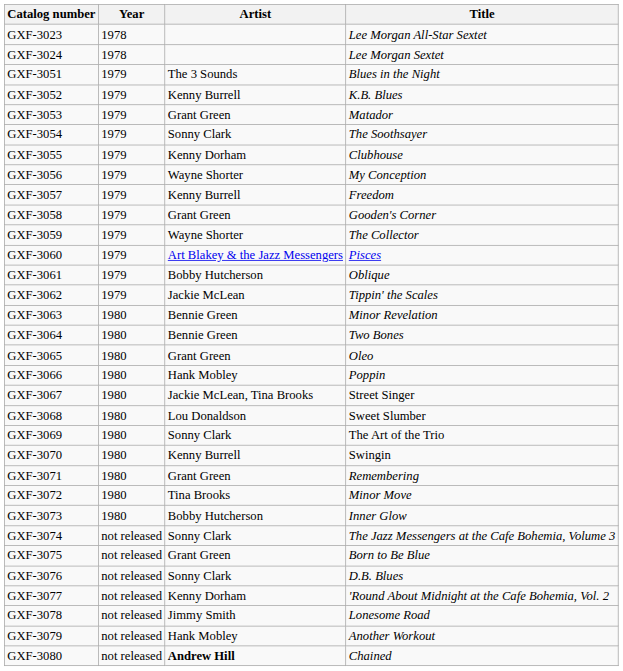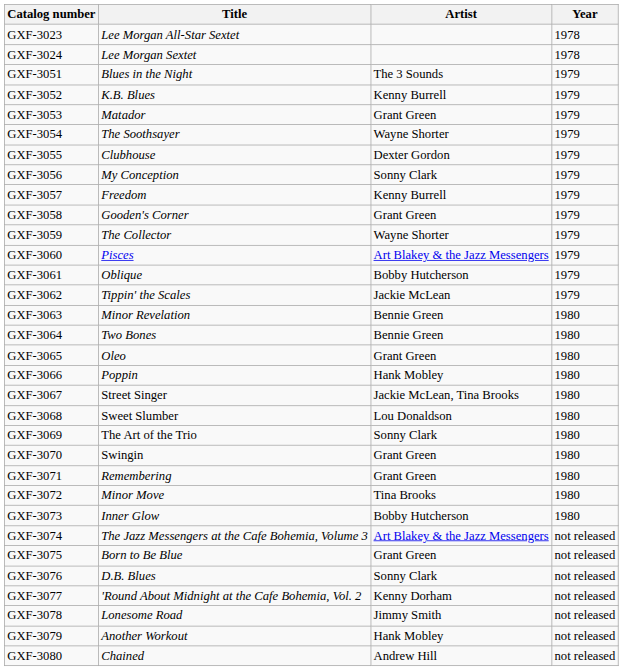 <table class="wikitable sortable" align="center" bgcolor="CCCCCC" |>
 <tr>
 <th>Catalog number</th>
+<th>Title</th>
+<th>Artist</th>
 <th>Year</th>
-<th>Artist</th>
-<th>Title</th>
 </tr>
 <tr>
 <td>GXF-3023</td>
+<td><em>Lee Morgan All-Star Sextet</em></td>
+<td></td>
 <td>1978</td>
-<td></td>
-<td><em>Lee Morgan All-Star Sextet</em></td>
 </tr>
 <tr>
 <td>GXF-3024</td>
+<td><em>Lee Morgan Sextet</em></td>
+<td></td>
 <td>1978</td>
-<td></td>
-<td><em>Lee Morgan Sextet</em></td>
 </tr>
 <tr>
 <td>GXF-3051</td>
+<td><em>Blues in the Night</em></td>
+<td>The 3 Sounds</td>
 <td>1979</td>
-<td>The 3 Sounds</td>
-<td><em>Blues in the Night</em></td>
 </tr>
 <tr>
 <td>GXF-3052</td>
+<td><em>K.B. Blues</em></td>
+<td>Kenny Burrell</td>
 <td>1979</td>
-<td>Kenny Burrell</td>
-<td><em>K.B. Blues</em></td>
 </tr>
 <tr>
 <td>GXF-3053</td>
+<td><em>Matador</em></td>
+<td>Grant Green</td>
 <td>1979</td>
-<td>Grant Green</td>
-<td><em>Matador</em></td>
 </tr>
 <tr>
 <td>GXF-3054</td>
+<td><em>The Soothsayer</em></td>
+<td>Wayne Shorter</td>
 <td>1979</td>
-<td>Sonny Clark</td>
-<td><em>The Soothsayer</em></td>
 </tr>
 <tr>
 <td>GXF-3055</td>
+<td><em>Clubhouse</em></td>
+<td>Dexter Gordon</td>
 <td>1979</td>
-<td>Kenny Dorham</td>
-<td><em>Clubhouse</em></td>
 </tr>
 <tr>
 <td>GXF-3056</td>
+<td><em>My Conception</em></td>
+<td>Sonny Clark</td>
 <td>1979</td>
-<td>Wayne Shorter</td>
-<td><em>My Conception</em></td>
 </tr>
 <tr>
 <td>GXF-3057</td>
+<td><em>Freedom</em></td>
+<td>Kenny Burrell</td>
 <td>1979</td>
-<td>Kenny Burrell</td>
-<td><em>Freedom</em></td>
 </tr>
 <tr>
 <td>GXF-3058</td>
+<td><em>Gooden's Corner</em></td>
+<td>Grant Green</td>
 <td>1979</td>
-<td>Grant Green</td>
-<td><em>Gooden's Corner</em></td>
 </tr>
 <tr>
 <td>GXF-3059</td>
+<td><em>The Collector</em></td>
+<td>Wayne Shorter</td>
 <td>1979</td>
-<td>Wayne Shorter</td>
-<td><em>The Collector</em></td>
 </tr>
 <tr>
 <td>GXF-3060</td>
+<td><em><a href='#'>Pisces</a></em></td>
+<td><a href='#'>Art Blakey & the Jazz Messengers</a></td>
 <td>1979</td>
-<td><a href='#'>Art Blakey & the Jazz Messengers</a></td>
-<td><em><a href='#'>Pisces</a></em></td>
 </tr>
 <tr>
 <td>GXF-3061</td>
+<td><em>Oblique</em></td>
+<td>Bobby Hutcherson</td>
 <td>1979</td>
-<td>Bobby Hutcherson</td>
-<td><em>Oblique</em></td>
 </tr>
 <tr>
 <td>GXF-3062</td>
+<td><em>Tippin' the Scales</em></td>
+<td>Jackie McLean</td>
 <td>1979</td>
-<td>Jackie McLean</td>
-<td><em>Tippin' the Scales</em></td>
 </tr>
 <tr>
 <td>GXF-3063</td>
+<td><em>Minor Revelation</em></td>
+<td>Bennie Green</td>
 <td>1980</td>
-<td>Bennie Green</td>
-<td><em>Minor Revelation</em></td>
 </tr>
 <tr>
 <td>GXF-3064</td>
+<td><em>Two Bones</em></td>
+<td>Bennie Green</td>
 <td>1980</td>
-<td>Bennie Green</td>
-<td><em>Two Bones</em></td>
 </tr>
 <tr>
 <td>GXF-3065</td>
+<td><em>Oleo</em></td>
+<td>Grant Green</td>
 <td>1980</td>
-<td>Grant Green</td>
-<td><em>Oleo</em></td>
 </tr>
 <tr>
 <td>GXF-3066</td>
+<td><em>Poppin<strong></td>
+<td>Hank Mobley</td>
 <td>1980</td>
-<td>Hank Mobley</td>
-<td><em>Poppin<strong></td>
 </tr>
 <tr>
 <td>GXF-3067</td>
+<td></em>Street Singer<em></td>
+<td>Jackie McLean, Tina Brooks</td>
 <td>1980</td>
-<td>Jackie McLean, Tina Brooks</td>
-<td></em>Street Singer<em></td>
 </tr>
 <tr>
 <td>GXF-3068</td>
+<td></em>Sweet Slumber<em></td>
+<td>Lou Donaldson</td>
 <td>1980</td>
-<td>Lou Donaldson</td>
-<td></em>Sweet Slumber<em></td>
 </tr>
 <tr>
 <td>GXF-3069</td>
+<td></em>The Art of the Trio<em></td>
+<td>Sonny Clark</td>
 <td>1980</td>
-<td>Sonny Clark</td>
-<td></em>The Art of the Trio<em></td>
 </tr>
 <tr>
 <td>GXF-3070</td>
+<td></em>Swingin</strong></td>
+<td>Grant Green</td>
 <td>1980</td>
-<td>Kenny Burrell</td>
-<td></em>Swingin</strong></td>
 </tr>
 <tr>
 <td>GXF-3071</td>
+<td><em>Remembering</em></td>
+<td>Grant Green</td>
 <td>1980</td>
-<td>Grant Green</td>
-<td><em>Remembering</em></td>
 </tr>
 <tr>
 <td>GXF-3072</td>
+<td><em>Minor Move</em></td>
+<td>Tina Brooks</td>
 <td>1980</td>
-<td>Tina Brooks</td>
-<td><em>Minor Move</em></td>
 </tr>
 <tr>
 <td>GXF-3073</td>
+<td><em>Inner Glow</em></td>
+<td>Bobby Hutcherson</td>
 <td>1980</td>
-<td>Bobby Hutcherson</td>
-<td><em>Inner Glow</em></td>
 </tr>
 <tr>
 <td>GXF-3074</td>
+<td><em>The Jazz Messengers at the Cafe Bohemia, Volume 3</em></td>
+<td><a href='#'>Art Blakey & the Jazz Messengers</a></td>
 <td>not released</td>
-<td>Sonny Clark</td>
-<td><em>The Jazz Messengers at the Cafe Bohemia, Volume 3</em></td>
 </tr>
 <tr>
 <td>GXF-3075</td>
+<td><em>Born to Be Blue</em></td>
+<td>Grant Green</td>
 <td>not released</td>
-<td>Grant Green</td>
-<td><em>Born to Be Blue</em></td>
 </tr>
 <tr>
 <td>GXF-3076</td>
+<td><em>D.B. Blues</em></td>
+<td>Sonny Clark</td>
 <td>not released</td>
-<td>Sonny Clark</td>
-<td><em>D.B. Blues</em></td>
 </tr>
 <tr>
 <td>GXF-3077</td>
+<td><em>'Round About Midnight at the Cafe Bohemia, Vol. 2</em></td>
+<td>Kenny Dorham</td>
 <td>not released</td>
-<td>Kenny Dorham</td>
-<td><em>'Round About Midnight at the Cafe Bohemia, Vol. 2</em></td>
 </tr>
 <tr>
 <td>GXF-3078</td>
+<td><em>Lonesome Road</em></td>
+<td>Jimmy Smith</td>
 <td>not released</td>
-<td>Jimmy Smith</td>
-<td><em>Lonesome Road</em></td>
 </tr>
 <tr>
 <td>GXF-3079</td>
+<td><em>Another Workout</em></td>
+<td>Hank Mobley</td>
 <td>not released</td>
-<td>Hank Mobley</td>
-<td><em>Another Workout</em></td>
 </tr>
 <tr>
 <td>GXF-3080</td>
+<td><em>Chained</em></td>
+<td>Andrew Hill</td>
 <td>not released</td>
-<td><strong>Andrew Hill</strong></td>
-<td><em>Chained</em></td>
 </tr>
 </table>
